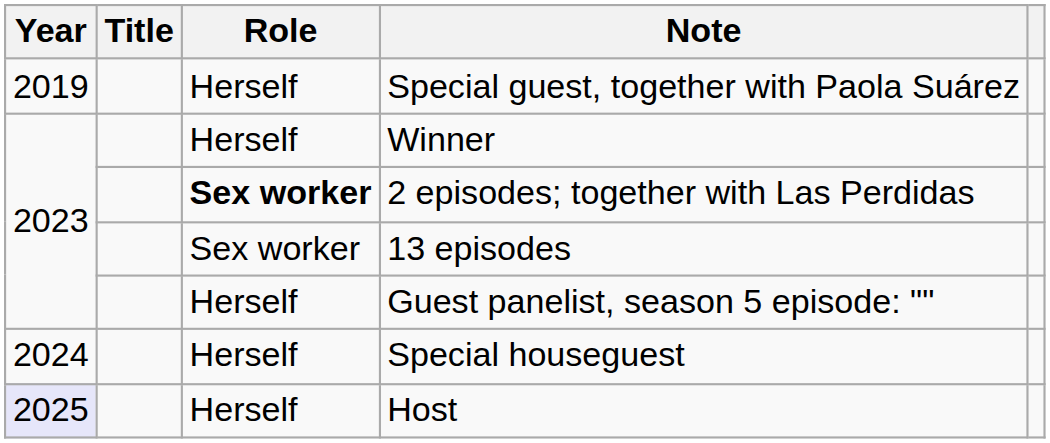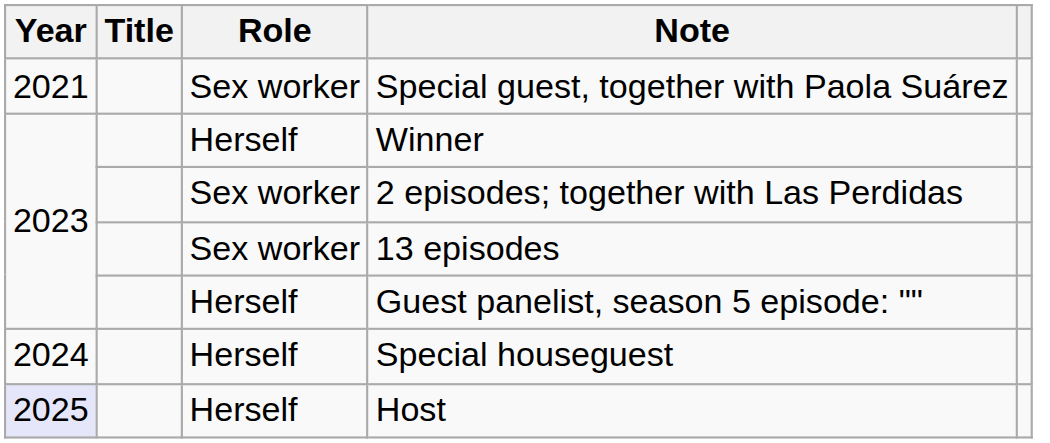 <table class="wikitable">
 <tr>
 <th>Year</th>
 <th>Title</th>
 <th>Role</th>
 <th>Note</th>
 <th></th>
 </tr>
 <tr>
-<td>2019</td>
+<td>2021</td>
 <td></td>
-<td>Herself</td>
+<td>Sex worker</td>
 <td>Special guest, together with Paola Suárez</td>
 <td></td>
 </tr>
 <tr>
 <td rowspan="4">2023</td>
 <td></td>
 <td>Herself</td>
 <td>Winner</td>
 <td></td>
 </tr>
 <tr>
 <td></td>
-<td><strong>Sex worker</strong></td>
+<td>Sex worker</td>
 <td>2 episodes; together with Las Perdidas</td>
 <td></td>
 </tr>
 <tr>
 <td></td>
 <td>Sex worker</td>
 <td>13 episodes</td>
 <td></td>
 </tr>
 <tr>
 <td></td>
 <td>Herself</td>
 <td>Guest panelist, season 5 episode: ""</td>
 <td></td>
 </tr>
 <tr>
 <td>2024</td>
 <td></td>
 <td>Herself</td>
 <td>Special houseguest</td>
 <td></td>
 </tr>
 <tr>
 <td style="background: lavender;">2025</td>
 <td></td>
 <td>Herself</td>
 <td>Host</td>
 <td></td>
 </tr>
 </table>
